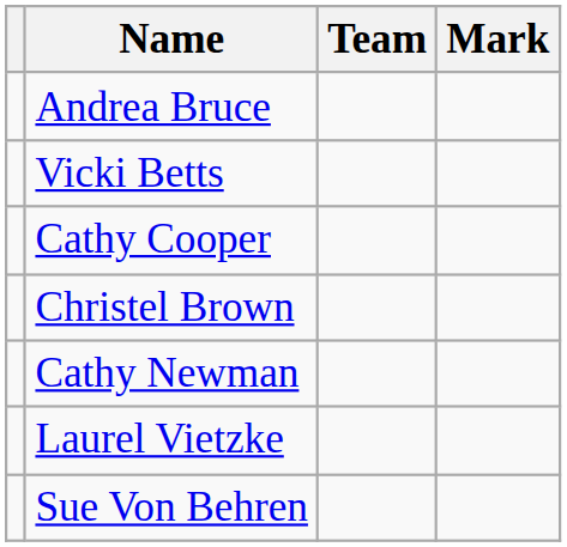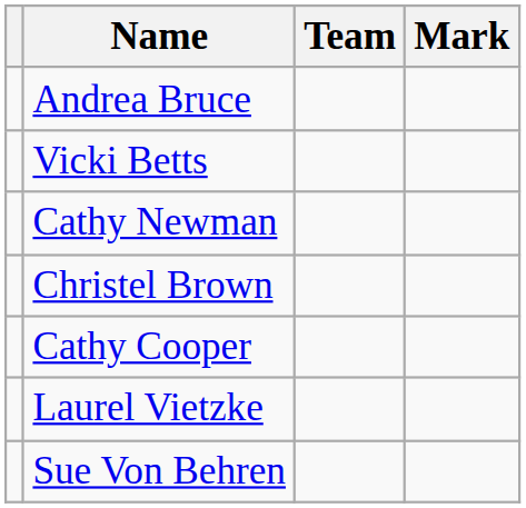 <table class=wikitable>
 <tr>
 <th></th>
 <th>Name</th>
 <th>Team</th>
 <th>Mark</th>
 </tr>
 <tr>
 <td></td>
 <td><a href='#'>Andrea Bruce</a></td>
 <td></td>
 <td> </td>
 </tr>
 <tr>
 <td></td>
 <td><a href='#'>Vicki Betts</a></td>
 <td></td>
 <td> </td>
 </tr>
 <tr>
 <td></td>
-<td><a href='#'>Cathy Cooper</a></td>
+<td><a href='#'>Cathy Newman</a></td>
 <td></td>
 <td> </td>
 </tr>
 <tr>
 <td></td>
 <td><a href='#'>Christel Brown</a></td>
 <td></td>
 <td> </td>
 </tr>
 <tr>
 <td></td>
-<td><a href='#'>Cathy Newman</a></td>
+<td><a href='#'>Cathy Cooper</a></td>
 <td></td>
 <td> </td>
 </tr>
 <tr>
 <td></td>
 <td><a href='#'>Laurel Vietzke</a></td>
 <td></td>
 <td> </td>
 </tr>
 <tr>
 <td></td>
 <td><a href='#'>Sue Von Behren</a></td>
 <td></td>
 <td> </td>
 </tr>
 </table>
